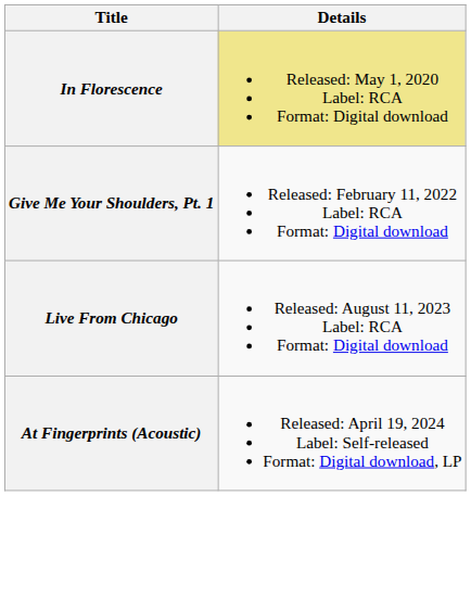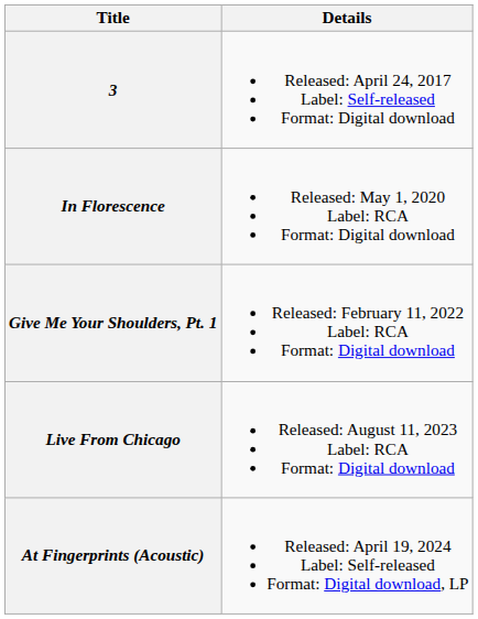 <table class="wikitable plainrowheaders" style="text-align:center;">
 <tr>
 <th scope="col">Title</th>
 <th scope="col">Details</th>
 </tr>
 <tr>
+<th scope="row"><em>3</em></th>
+<td><br><ul><li>Released: April 24, 2017</li><li>Label: <a href='#'>Self-released</a></li><li>Format: Digital download</li></ul></td>
+</tr>
+<tr>
 <th scope="row"><em>In Florescence</em></th>
-<td style="background: khaki;"><br><ul><li>Released: May 1, 2020</li><li>Label: RCA</li><li>Format: Digital download</li></ul></td>
+<td><br><ul><li>Released: May 1, 2020</li><li>Label: RCA</li><li>Format: Digital download</li></ul></td>
 </tr>
 <tr>
 <th scope="row"><em>Give Me Your Shoulders, Pt. 1</em></th>
 <td><br><ul><li>Released: February 11, 2022</li><li>Label: RCA</li><li>Format: <a href='#'>Digital download</a></li></ul></td>
 </tr>
 <tr>
 <th scope="row"><em>Live From Chicago</em></th>
 <td><br><ul><li>Released: August 11, 2023</li><li>Label: RCA</li><li>Format: <a href='#'>Digital download</a></li></ul></td>
 </tr>
 <tr>
 <th scope="row"><em>At Fingerprints (Acoustic)</em></th>
 <td><br><ul><li>Released: April 19, 2024</li><li>Label: Self-released</li><li>Format: <a href='#'>Digital download</a>, LP</li></ul></td>
 </tr>
 </table>
